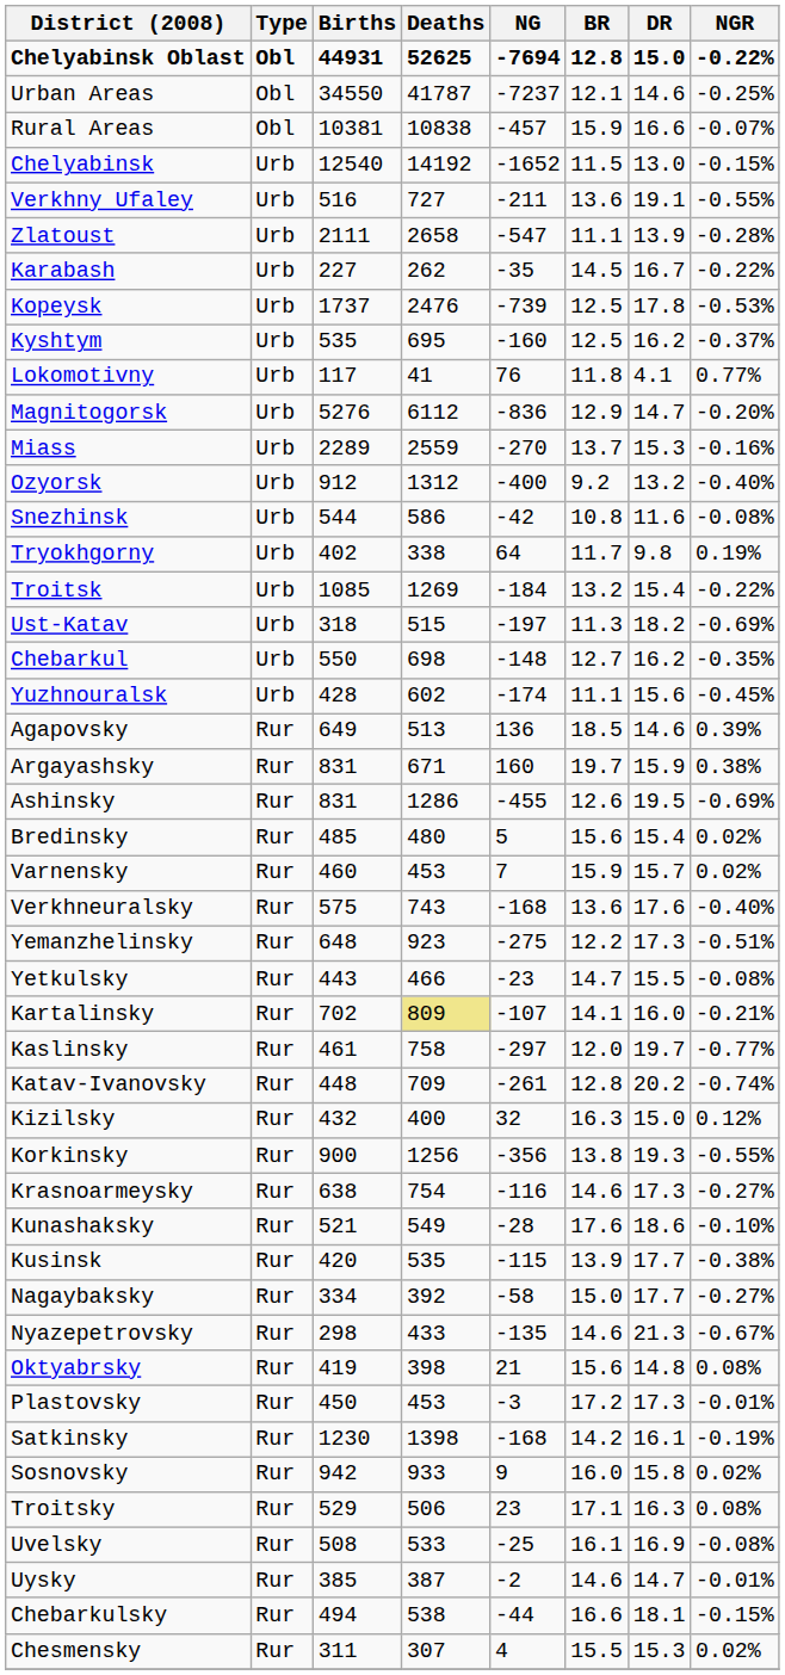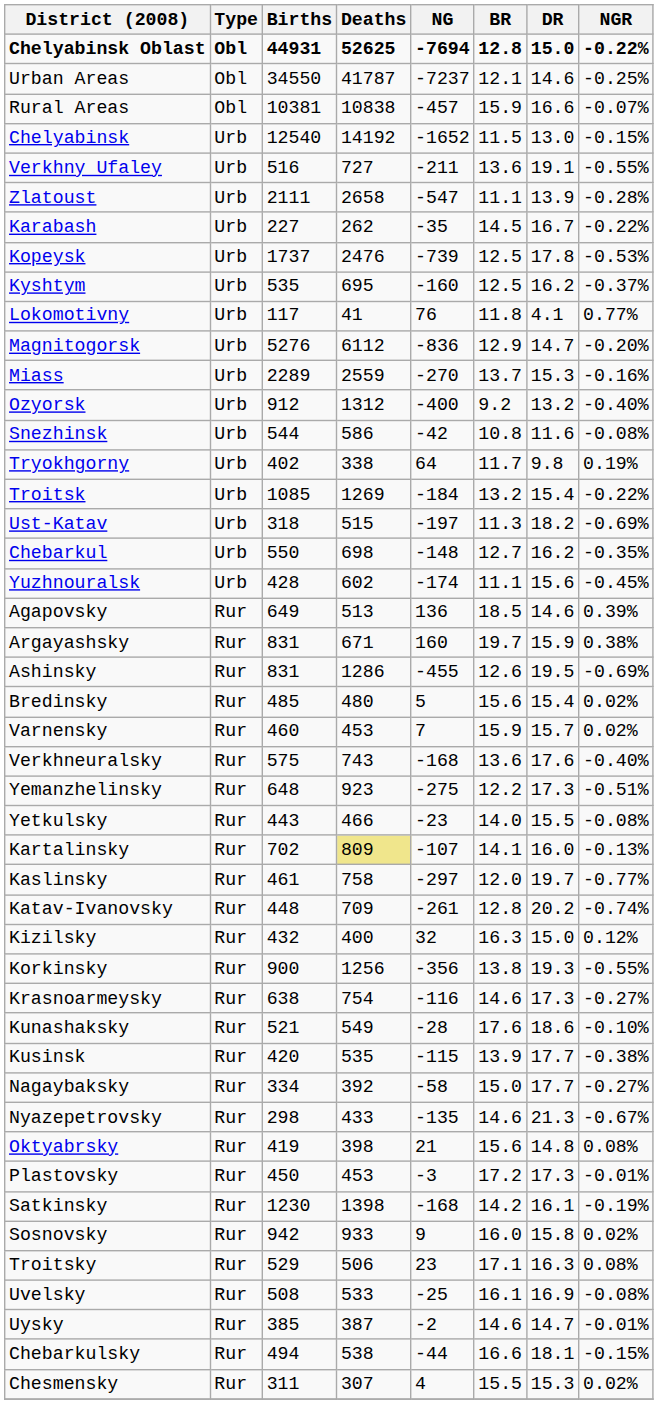 <table class="wikitable sortable mw-collapsible mw-collapsed">
 <tr>
 <th><strong>District (2008)</strong></th>
 <th><strong>Type</strong></th>
 <th><strong>Births</strong></th>
 <th><strong>Deaths</strong></th>
 <th><strong>NG</strong></th>
 <th><strong>BR</strong></th>
 <th><strong>DR</strong></th>
 <th><strong>NGR</strong></th>
 </tr>
 <tr --->
 <td><strong>Chelyabinsk Oblast</strong></td>
 <td><strong>Obl</strong></td>
 <td><strong>44931</strong></td>
 <td><strong>52625</strong></td>
 <td><strong>-7694</strong></td>
 <td><strong>12.8</strong></td>
 <td><strong>15.0</strong></td>
 <td><strong>-0.22%</strong></td>
 </tr>
 <tr --->
 <td>Urban Areas</td>
 <td>Obl</td>
 <td>34550</td>
 <td>41787</td>
 <td>-7237</td>
 <td>12.1</td>
 <td>14.6</td>
 <td>-0.25%</td>
 </tr>
 <tr --->
 <td>Rural Areas</td>
 <td>Obl</td>
 <td>10381</td>
 <td>10838</td>
 <td>-457</td>
 <td>15.9</td>
 <td>16.6</td>
 <td>-0.07%</td>
 </tr>
 <tr --->
 <td><a href='#'>Chelyabinsk</a></td>
 <td>Urb</td>
 <td>12540</td>
 <td>14192</td>
 <td>-1652</td>
 <td>11.5</td>
 <td>13.0</td>
 <td>-0.15%</td>
 </tr>
 <tr --->
 <td><a href='#'>Verkhny Ufaley</a></td>
 <td>Urb</td>
 <td>516</td>
 <td>727</td>
 <td>-211</td>
 <td>13.6</td>
 <td>19.1</td>
 <td>-0.55%</td>
 </tr>
 <tr --->
 <td><a href='#'>Zlatoust</a></td>
 <td>Urb</td>
 <td>2111</td>
 <td>2658</td>
 <td>-547</td>
 <td>11.1</td>
 <td>13.9</td>
 <td>-0.28%</td>
 </tr>
 <tr --->
 <td><a href='#'>Karabash</a></td>
 <td>Urb</td>
 <td>227</td>
 <td>262</td>
 <td>-35</td>
 <td>14.5</td>
 <td>16.7</td>
 <td>-0.22%</td>
 </tr>
 <tr --->
 <td><a href='#'>Kopeysk</a></td>
 <td>Urb</td>
 <td>1737</td>
 <td>2476</td>
 <td>-739</td>
 <td>12.5</td>
 <td>17.8</td>
 <td>-0.53%</td>
 </tr>
 <tr --->
 <td><a href='#'>Kyshtym</a></td>
 <td>Urb</td>
 <td>535</td>
 <td>695</td>
 <td>-160</td>
 <td>12.5</td>
 <td>16.2</td>
 <td>-0.37%</td>
 </tr>
 <tr --->
 <td><a href='#'>Lokomotivny</a></td>
 <td>Urb</td>
 <td>117</td>
 <td>41</td>
 <td>76</td>
 <td>11.8</td>
 <td>4.1</td>
 <td>0.77%</td>
 </tr>
 <tr --->
 <td><a href='#'>Magnitogorsk</a></td>
 <td>Urb</td>
 <td>5276</td>
 <td>6112</td>
 <td>-836</td>
 <td>12.9</td>
 <td>14.7</td>
 <td>-0.20%</td>
 </tr>
 <tr --->
 <td><a href='#'>Miass</a></td>
 <td>Urb</td>
 <td>2289</td>
 <td>2559</td>
 <td>-270</td>
 <td>13.7</td>
 <td>15.3</td>
 <td>-0.16%</td>
 </tr>
 <tr --->
 <td><a href='#'>Ozyorsk</a></td>
 <td>Urb</td>
 <td>912</td>
 <td>1312</td>
 <td>-400</td>
 <td>9.2</td>
 <td>13.2</td>
 <td>-0.40%</td>
 </tr>
 <tr --->
 <td><a href='#'>Snezhinsk</a></td>
 <td>Urb</td>
 <td>544</td>
 <td>586</td>
 <td>-42</td>
 <td>10.8</td>
 <td>11.6</td>
 <td>-0.08%</td>
 </tr>
 <tr --->
 <td><a href='#'>Tryokhgorny</a></td>
 <td>Urb</td>
 <td>402</td>
 <td>338</td>
 <td>64</td>
 <td>11.7</td>
 <td>9.8</td>
 <td>0.19%</td>
 </tr>
 <tr --->
 <td><a href='#'>Troitsk</a></td>
 <td>Urb</td>
 <td>1085</td>
 <td>1269</td>
 <td>-184</td>
 <td>13.2</td>
 <td>15.4</td>
 <td>-0.22%</td>
 </tr>
 <tr --->
 <td><a href='#'>Ust-Katav</a></td>
 <td>Urb</td>
 <td>318</td>
 <td>515</td>
 <td>-197</td>
 <td>11.3</td>
 <td>18.2</td>
 <td>-0.69%</td>
 </tr>
 <tr --->
 <td><a href='#'>Chebarkul</a></td>
 <td>Urb</td>
 <td>550</td>
 <td>698</td>
 <td>-148</td>
 <td>12.7</td>
 <td>16.2</td>
 <td>-0.35%</td>
 </tr>
 <tr --->
 <td><a href='#'>Yuzhnouralsk</a></td>
 <td>Urb</td>
 <td>428</td>
 <td>602</td>
 <td>-174</td>
 <td>11.1</td>
 <td>15.6</td>
 <td>-0.45%</td>
 </tr>
 <tr --->
 <td>Agapovsky</td>
 <td>Rur</td>
 <td>649</td>
 <td>513</td>
 <td>136</td>
 <td>18.5</td>
 <td>14.6</td>
 <td>0.39%</td>
 </tr>
 <tr --->
 <td>Argayashsky</td>
 <td>Rur</td>
 <td>831</td>
 <td>671</td>
 <td>160</td>
 <td>19.7</td>
 <td>15.9</td>
 <td>0.38%</td>
 </tr>
 <tr --->
 <td>Ashinsky</td>
 <td>Rur</td>
 <td>831</td>
 <td>1286</td>
 <td>-455</td>
 <td>12.6</td>
 <td>19.5</td>
 <td>-0.69%</td>
 </tr>
 <tr --->
 <td>Bredinsky</td>
 <td>Rur</td>
 <td>485</td>
 <td>480</td>
 <td>5</td>
 <td>15.6</td>
 <td>15.4</td>
 <td>0.02%</td>
 </tr>
 <tr --->
 <td>Varnensky</td>
 <td>Rur</td>
 <td>460</td>
 <td>453</td>
 <td>7</td>
 <td>15.9</td>
 <td>15.7</td>
 <td>0.02%</td>
 </tr>
 <tr --->
 <td>Verkhneuralsky</td>
 <td>Rur</td>
 <td>575</td>
 <td>743</td>
 <td>-168</td>
 <td>13.6</td>
 <td>17.6</td>
 <td>-0.40%</td>
 </tr>
 <tr --->
 <td>Yemanzhelinsky</td>
 <td>Rur</td>
 <td>648</td>
 <td>923</td>
 <td>-275</td>
 <td>12.2</td>
 <td>17.3</td>
 <td>-0.51%</td>
 </tr>
 <tr --->
 <td>Yetkulsky</td>
 <td>Rur</td>
 <td>443</td>
 <td>466</td>
 <td>-23</td>
-<td>14.7</td>
+<td>14.0</td>
 <td>15.5</td>
 <td>-0.08%</td>
 </tr>
 <tr --->
 <td>Kartalinsky</td>
 <td>Rur</td>
 <td>702</td>
 <td style="background: khaki;">809</td>
 <td>-107</td>
 <td>14.1</td>
 <td>16.0</td>
-<td>-0.21%</td>
+<td>-0.13%</td>
 </tr>
 <tr --->
 <td>Kaslinsky</td>
 <td>Rur</td>
 <td>461</td>
 <td>758</td>
 <td>-297</td>
 <td>12.0</td>
 <td>19.7</td>
 <td>-0.77%</td>
 </tr>
 <tr --->
 <td>Katav-Ivanovsky</td>
 <td>Rur</td>
 <td>448</td>
 <td>709</td>
 <td>-261</td>
 <td>12.8</td>
 <td>20.2</td>
 <td>-0.74%</td>
 </tr>
 <tr --->
 <td>Kizilsky</td>
 <td>Rur</td>
 <td>432</td>
 <td>400</td>
 <td>32</td>
 <td>16.3</td>
 <td>15.0</td>
 <td>0.12%</td>
 </tr>
 <tr --->
 <td>Korkinsky</td>
 <td>Rur</td>
 <td>900</td>
 <td>1256</td>
 <td>-356</td>
 <td>13.8</td>
 <td>19.3</td>
 <td>-0.55%</td>
 </tr>
 <tr --->
 <td>Krasnoarmeysky</td>
 <td>Rur</td>
 <td>638</td>
 <td>754</td>
 <td>-116</td>
 <td>14.6</td>
 <td>17.3</td>
 <td>-0.27%</td>
 </tr>
 <tr --->
 <td>Kunashaksky</td>
 <td>Rur</td>
 <td>521</td>
 <td>549</td>
 <td>-28</td>
 <td>17.6</td>
 <td>18.6</td>
 <td>-0.10%</td>
 </tr>
 <tr --->
 <td>Kusinsk</td>
 <td>Rur</td>
 <td>420</td>
 <td>535</td>
 <td>-115</td>
 <td>13.9</td>
 <td>17.7</td>
 <td>-0.38%</td>
 </tr>
 <tr --->
 <td>Nagaybaksky</td>
 <td>Rur</td>
 <td>334</td>
 <td>392</td>
 <td>-58</td>
 <td>15.0</td>
 <td>17.7</td>
 <td>-0.27%</td>
 </tr>
 <tr --->
 <td>Nyazepetrovsky</td>
 <td>Rur</td>
 <td>298</td>
 <td>433</td>
 <td>-135</td>
 <td>14.6</td>
 <td>21.3</td>
 <td>-0.67%</td>
 </tr>
 <tr --->
 <td><a href='#'>Oktyabrsky</a></td>
 <td>Rur</td>
 <td>419</td>
 <td>398</td>
 <td>21</td>
 <td>15.6</td>
 <td>14.8</td>
 <td>0.08%</td>
 </tr>
 <tr --->
 <td>Plastovsky</td>
 <td>Rur</td>
 <td>450</td>
 <td>453</td>
 <td>-3</td>
 <td>17.2</td>
 <td>17.3</td>
 <td>-0.01%</td>
 </tr>
 <tr --->
 <td>Satkinsky</td>
 <td>Rur</td>
 <td>1230</td>
 <td>1398</td>
 <td>-168</td>
 <td>14.2</td>
 <td>16.1</td>
 <td>-0.19%</td>
 </tr>
 <tr --->
 <td>Sosnovsky</td>
 <td>Rur</td>
 <td>942</td>
 <td>933</td>
 <td>9</td>
 <td>16.0</td>
 <td>15.8</td>
 <td>0.02%</td>
 </tr>
 <tr --->
 <td>Troitsky</td>
 <td>Rur</td>
 <td>529</td>
 <td>506</td>
 <td>23</td>
 <td>17.1</td>
 <td>16.3</td>
 <td>0.08%</td>
 </tr>
 <tr --->
 <td>Uvelsky</td>
 <td>Rur</td>
 <td>508</td>
 <td>533</td>
 <td>-25</td>
 <td>16.1</td>
 <td>16.9</td>
 <td>-0.08%</td>
 </tr>
 <tr --->
 <td>Uysky</td>
 <td>Rur</td>
 <td>385</td>
 <td>387</td>
 <td>-2</td>
 <td>14.6</td>
 <td>14.7</td>
 <td>-0.01%</td>
 </tr>
 <tr --->
 <td>Chebarkulsky</td>
 <td>Rur</td>
 <td>494</td>
 <td>538</td>
 <td>-44</td>
 <td>16.6</td>
 <td>18.1</td>
 <td>-0.15%</td>
 </tr>
 <tr --->
 <td>Chesmensky</td>
 <td>Rur</td>
 <td>311</td>
 <td>307</td>
 <td>4</td>
 <td>15.5</td>
 <td>15.3</td>
 <td>0.02%</td>
 </tr>
 <tr --->
 </tr>
 </table>
